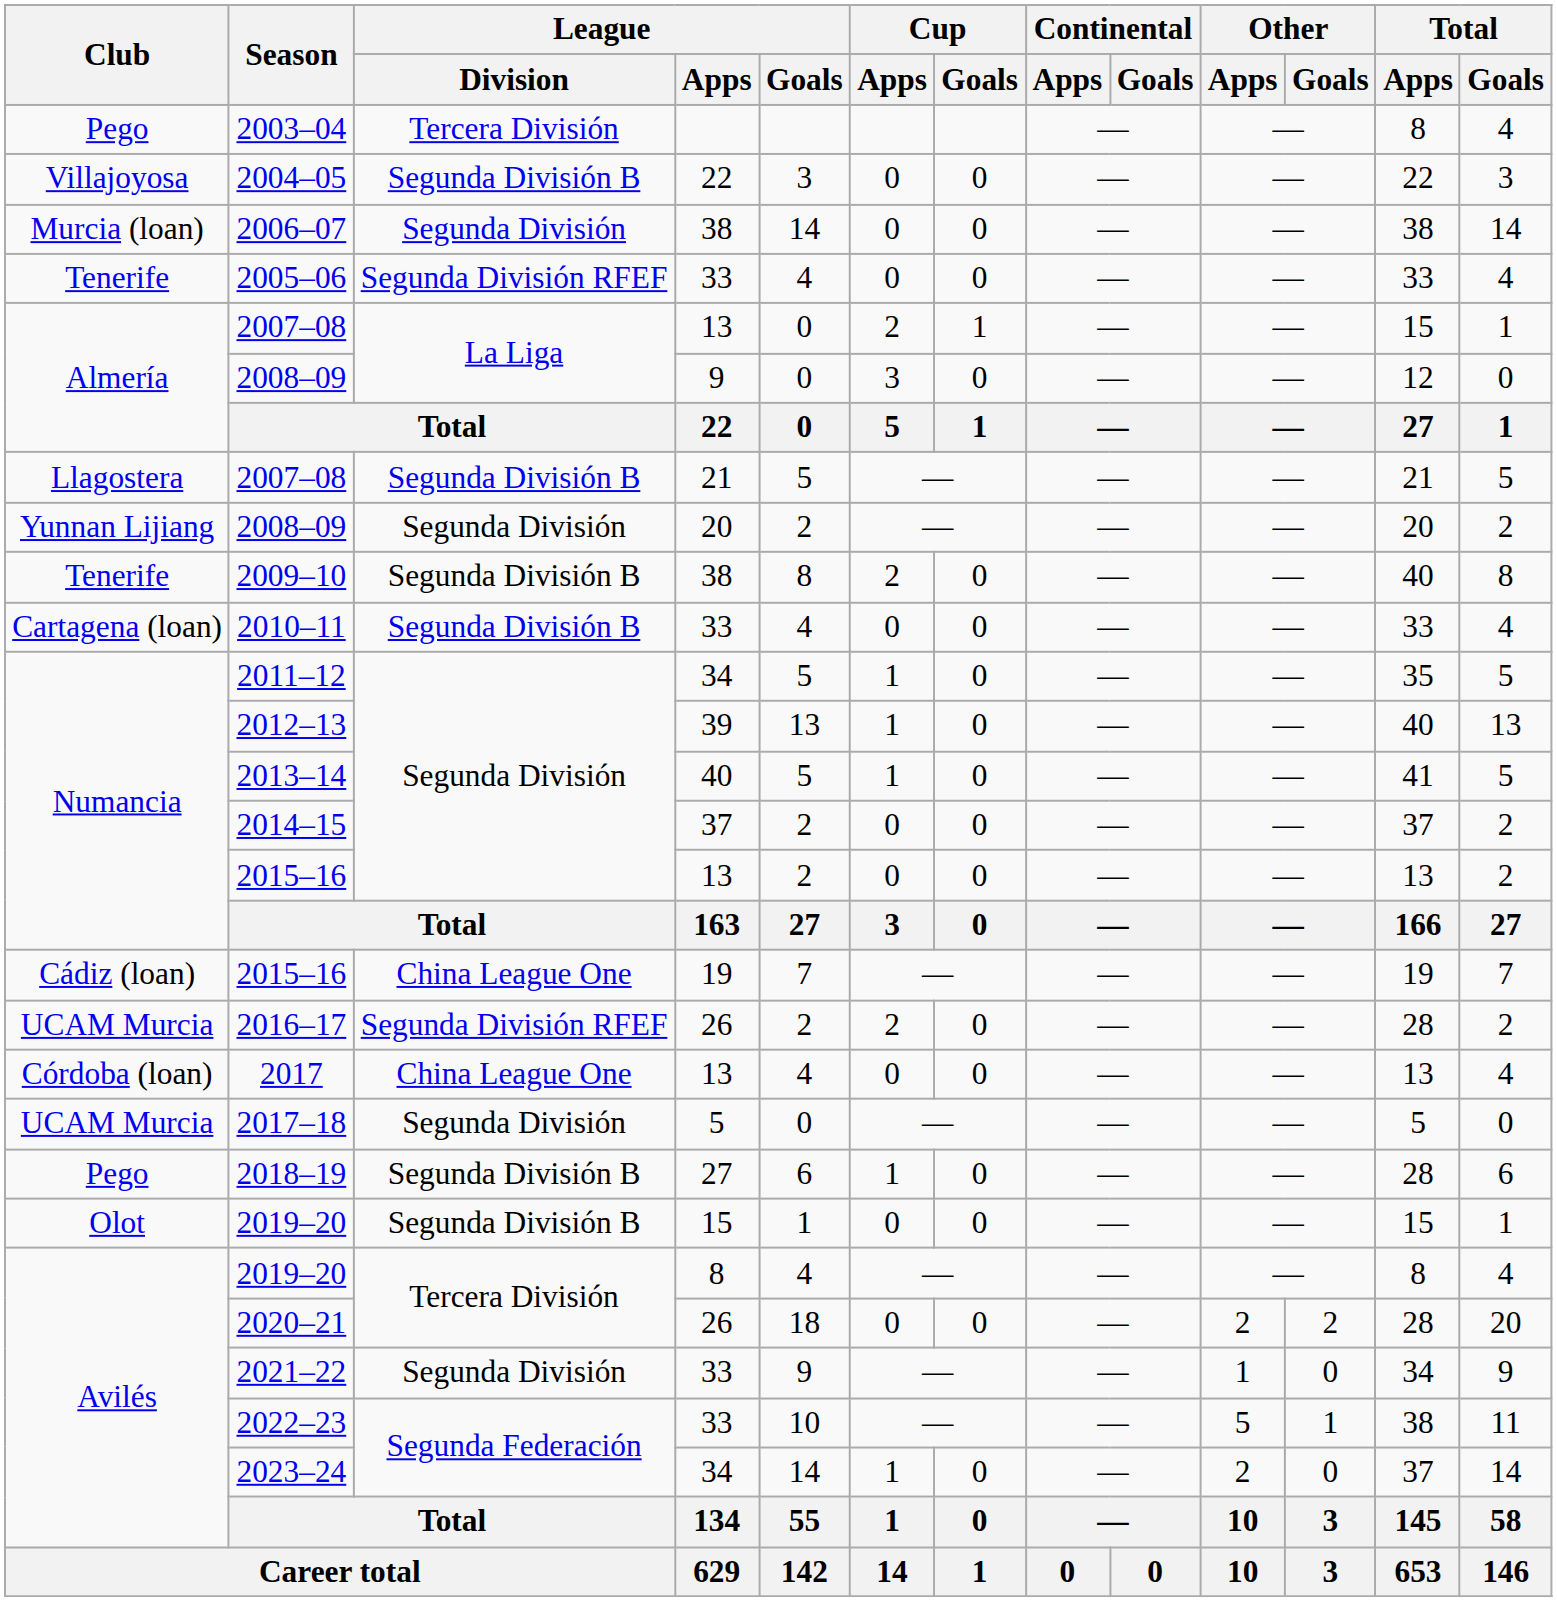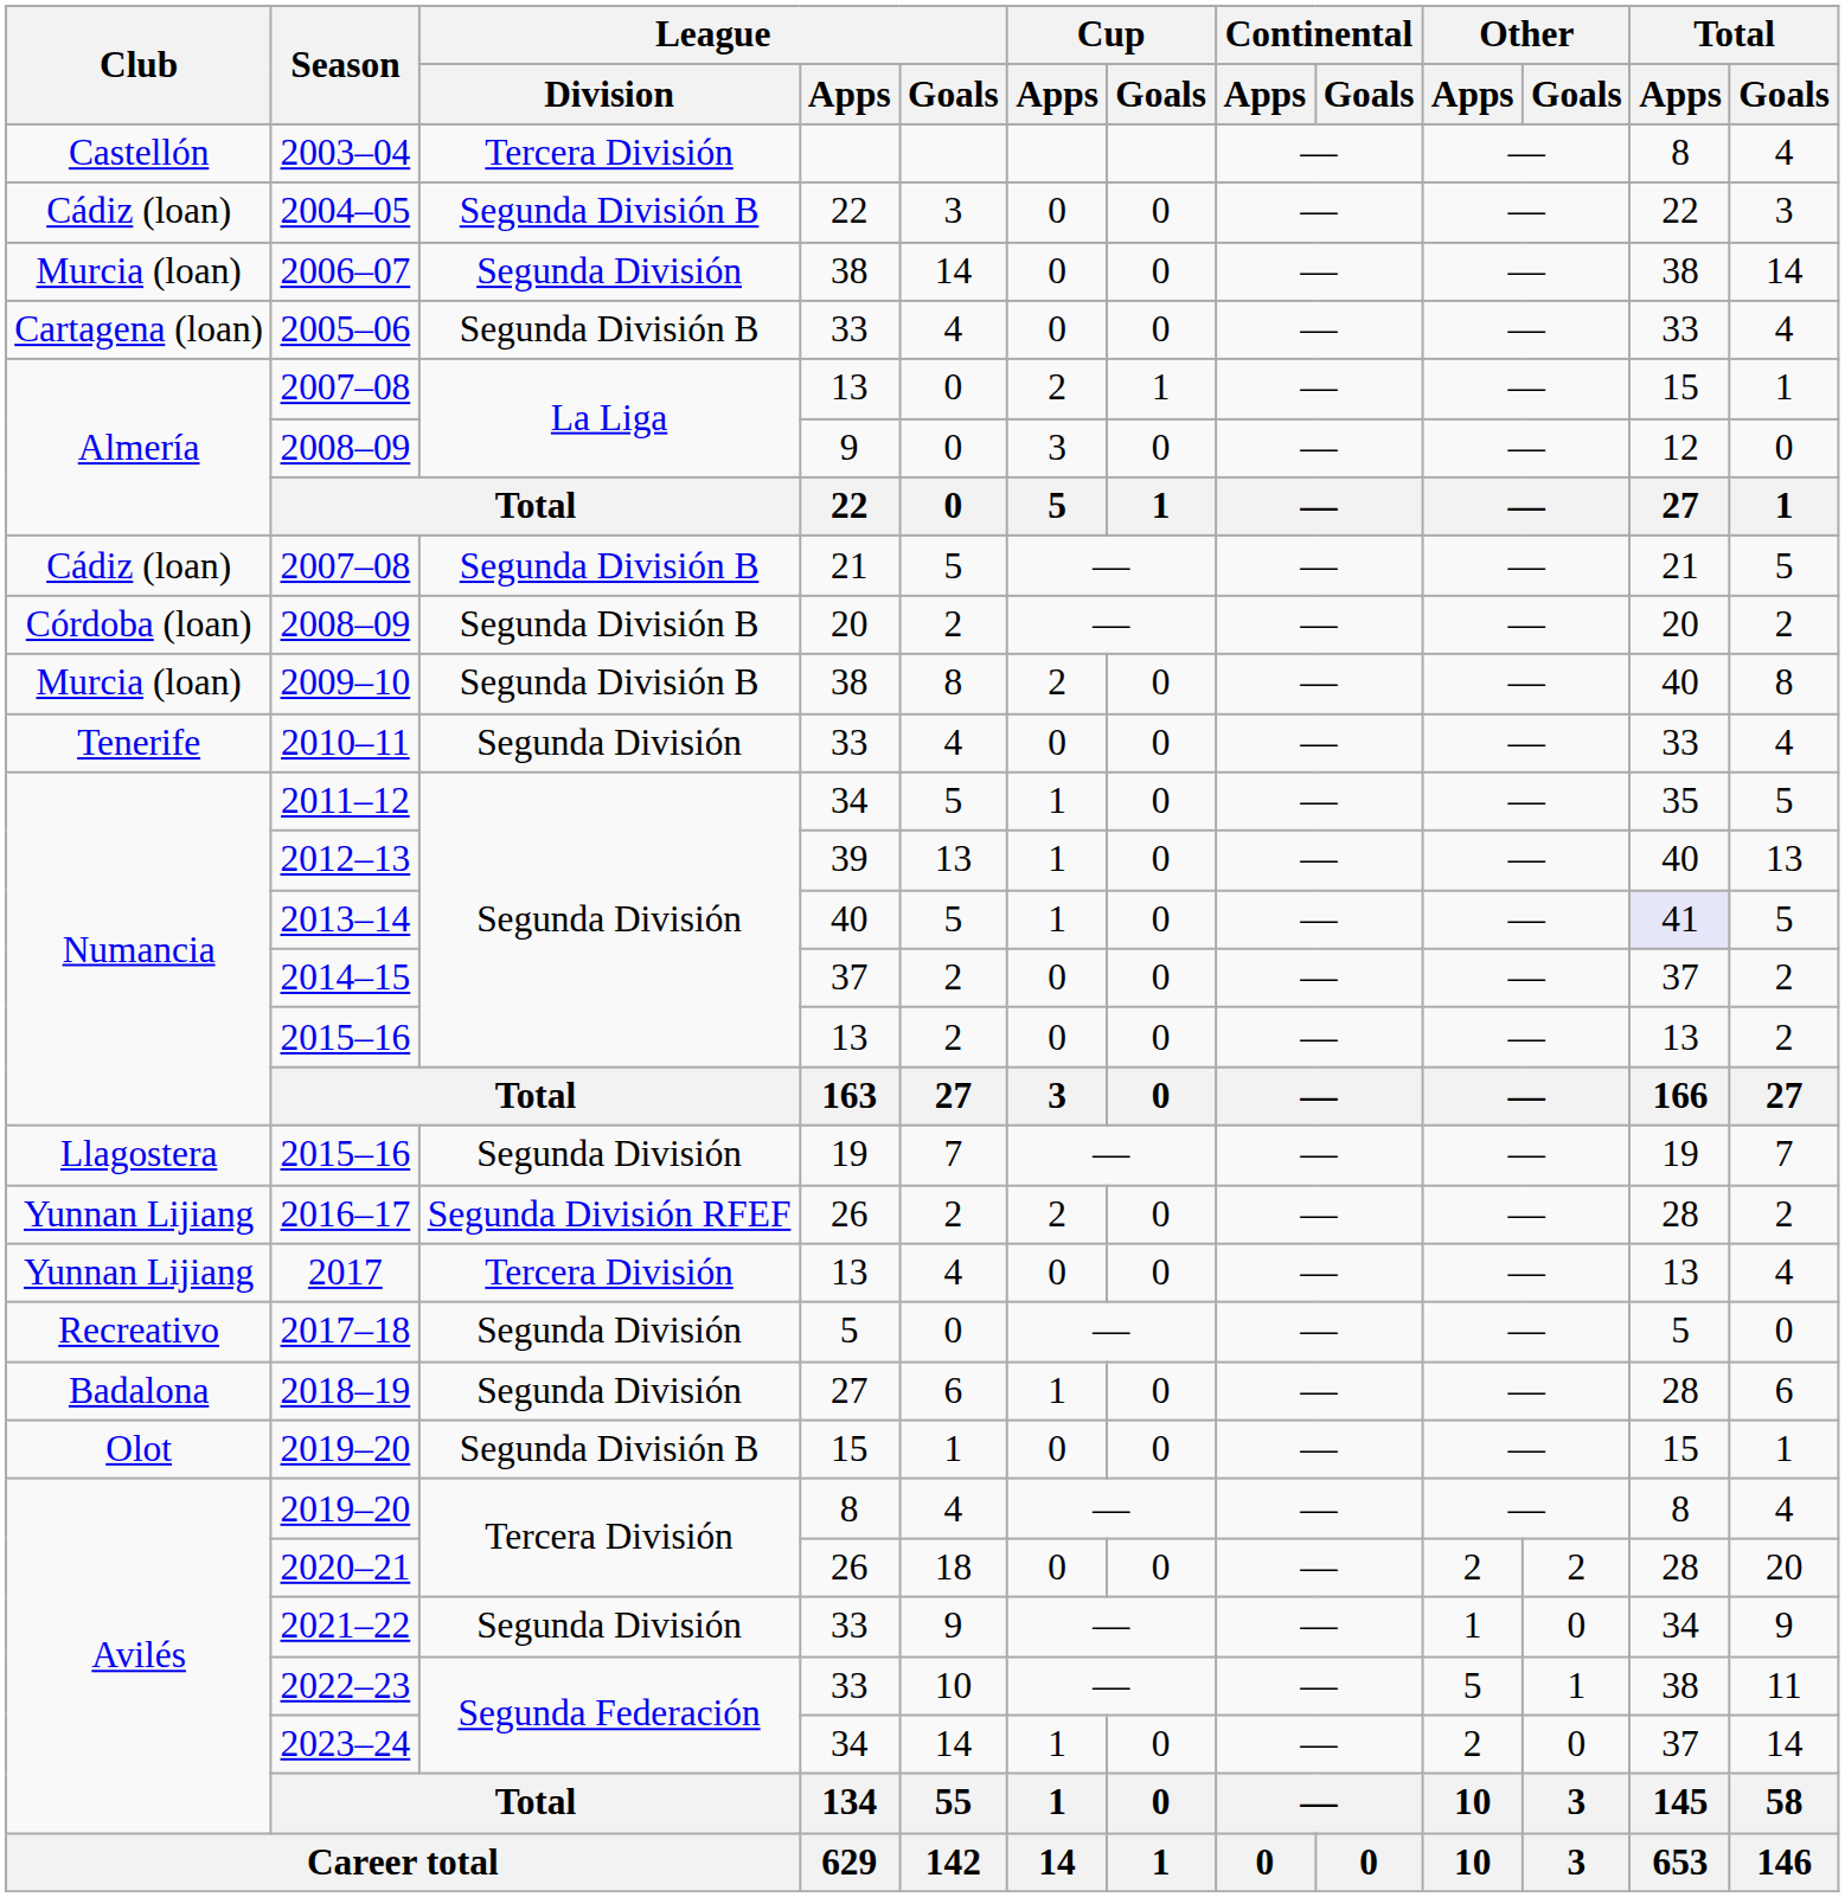 <table class="wikitable" style="text-align: center">
 <tr>
 <th rowspan="2">Club</th>
 <th rowspan="2">Season</th>
 <th colspan="3">League</th>
 <th colspan="2">Cup</th>
 <th colspan="2">Continental</th>
 <th colspan="2">Other</th>
 <th colspan="2">Total</th>
 </tr>
 <tr>
 <th>Division</th>
 <th>Apps</th>
 <th>Goals</th>
 <th>Apps</th>
 <th>Goals</th>
 <th>Apps</th>
 <th>Goals</th>
 <th>Apps</th>
 <th>Goals</th>
 <th>Apps</th>
 <th>Goals</th>
 </tr>
 <tr>
-<td><a href='#'>Pego</a></td>
+<td><a href='#'>Castellón</a></td>
 <td><a href='#'>2003–04</a></td>
 <td><a href='#'>Tercera División</a></td>
 <td></td>
 <td></td>
 <td></td>
 <td></td>
 <td colspan="2">—</td>
 <td colspan="2">—</td>
 <td>8</td>
 <td>4</td>
 </tr>
 <tr>
-<td><a href='#'>Villajoyosa</a></td>
+<td><a href='#'>Cádiz</a> (loan)</td>
 <td><a href='#'>2004–05</a></td>
 <td><a href='#'>Segunda División B</a></td>
 <td>22</td>
 <td>3</td>
 <td>0</td>
 <td>0</td>
 <td colspan="2">—</td>
 <td colspan="2">—</td>
 <td>22</td>
 <td>3</td>
 </tr>
 <tr>
 <td><a href='#'>Murcia</a> (loan)</td>
 <td><a href='#'>2006–07</a></td>
 <td><a href='#'>Segunda División</a></td>
 <td>38</td>
 <td>14</td>
 <td>0</td>
 <td>0</td>
 <td colspan="2">—</td>
 <td colspan="2">—</td>
 <td>38</td>
 <td>14</td>
 </tr>
 <tr>
-<td><a href='#'>Tenerife</a></td>
+<td><a href='#'>Cartagena</a> (loan)</td>
 <td><a href='#'>2005–06</a></td>
-<td><a href='#'>Segunda División RFEF</a></td>
+<td>Segunda División B</td>
 <td>33</td>
 <td>4</td>
 <td>0</td>
 <td>0</td>
 <td colspan="2">—</td>
 <td colspan="2">—</td>
 <td>33</td>
 <td>4</td>
 </tr>
 <tr>
 <td rowspan="3"><a href='#'>Almería</a></td>
 <td><a href='#'>2007–08</a></td>
 <td rowspan="2"><a href='#'>La Liga</a></td>
 <td>13</td>
 <td>0</td>
 <td>2</td>
 <td>1</td>
 <td colspan="2">—</td>
 <td colspan="2">—</td>
 <td>15</td>
 <td>1</td>
 </tr>
 <tr>
 <td><a href='#'>2008–09</a></td>
 <td>9</td>
 <td>0</td>
 <td>3</td>
 <td>0</td>
 <td colspan="2">—</td>
 <td colspan="2">—</td>
 <td>12</td>
 <td>0</td>
 </tr>
 <tr>
 <th colspan="2">Total</th>
 <th>22</th>
 <th>0</th>
 <th>5</th>
 <th>1</th>
 <th colspan="2">—</th>
 <th colspan="2">—</th>
 <th>27</th>
 <th>1</th>
 </tr>
 <tr>
-<td><a href='#'>Llagostera</a></td>
+<td><a href='#'>Cádiz</a> (loan)</td>
 <td><a href='#'>2007–08</a></td>
 <td><a href='#'>Segunda División B</a></td>
 <td>21</td>
 <td>5</td>
 <td colspan="2">—</td>
 <td colspan="2">—</td>
 <td colspan="2">—</td>
 <td>21</td>
 <td>5</td>
 </tr>
 <tr>
-<td><a href='#'>Yunnan Lijiang</a></td>
+<td><a href='#'>Córdoba</a> (loan)</td>
 <td><a href='#'>2008–09</a></td>
-<td>Segunda División</td>
+<td>Segunda División B</td>
 <td>20</td>
 <td>2</td>
 <td colspan="2">—</td>
 <td colspan="2">—</td>
 <td colspan="2">—</td>
 <td>20</td>
 <td>2</td>
 </tr>
 <tr>
-<td><a href='#'>Tenerife</a></td>
+<td><a href='#'>Murcia</a> (loan)</td>
 <td><a href='#'>2009–10</a></td>
 <td>Segunda División B</td>
 <td>38</td>
 <td>8</td>
 <td>2</td>
 <td>0</td>
 <td colspan="2">—</td>
 <td colspan="2">—</td>
 <td>40</td>
 <td>8</td>
 </tr>
 <tr>
-<td><a href='#'>Cartagena</a> (loan)</td>
+<td><a href='#'>Tenerife</a></td>
 <td><a href='#'>2010–11</a></td>
-<td><a href='#'>Segunda División B</a></td>
+<td>Segunda División</td>
 <td>33</td>
 <td>4</td>
 <td>0</td>
 <td>0</td>
 <td colspan="2">—</td>
 <td colspan="2">—</td>
 <td>33</td>
 <td>4</td>
 </tr>
 <tr>
 <td rowspan="6"><a href='#'>Numancia</a></td>
 <td><a href='#'>2011–12</a></td>
 <td rowspan="5">Segunda División</td>
 <td>34</td>
 <td>5</td>
 <td>1</td>
 <td>0</td>
 <td colspan="2">—</td>
 <td colspan="2">—</td>
 <td>35</td>
 <td>5</td>
 </tr>
 <tr>
 <td><a href='#'>2012–13</a></td>
 <td>39</td>
 <td>13</td>
 <td>1</td>
 <td>0</td>
 <td colspan="2">—</td>
 <td colspan="2">—</td>
 <td>40</td>
 <td>13</td>
 </tr>
 <tr>
 <td><a href='#'>2013–14</a></td>
 <td>40</td>
 <td>5</td>
 <td>1</td>
 <td>0</td>
 <td colspan="2">—</td>
 <td colspan="2">—</td>
-<td>41</td>
+<td style="background: lavender;">41</td>
 <td>5</td>
 </tr>
 <tr>
 <td><a href='#'>2014–15</a></td>
 <td>37</td>
 <td>2</td>
 <td>0</td>
 <td>0</td>
 <td colspan="2">—</td>
 <td colspan="2">—</td>
 <td>37</td>
 <td>2</td>
 </tr>
 <tr>
 <td><a href='#'>2015–16</a></td>
 <td>13</td>
 <td>2</td>
 <td>0</td>
 <td>0</td>
 <td colspan="2">—</td>
 <td colspan="2">—</td>
 <td>13</td>
 <td>2</td>
 </tr>
 <tr>
 <th colspan="2">Total</th>
 <th>163</th>
 <th>27</th>
 <th>3</th>
 <th>0</th>
 <th colspan="2">—</th>
 <th colspan="2">—</th>
 <th>166</th>
 <th>27</th>
 </tr>
 <tr>
-<td><a href='#'>Cádiz</a> (loan)</td>
+<td><a href='#'>Llagostera</a></td>
 <td><a href='#'>2015–16</a></td>
-<td><a href='#'>China League One</a></td>
+<td>Segunda División</td>
 <td>19</td>
 <td>7</td>
 <td colspan="2">—</td>
 <td colspan="2">—</td>
 <td colspan="2">—</td>
 <td>19</td>
 <td>7</td>
 </tr>
 <tr>
-<td><a href='#'>UCAM Murcia</a></td>
+<td><a href='#'>Yunnan Lijiang</a></td>
 <td><a href='#'>2016–17</a></td>
 <td><a href='#'>Segunda División RFEF</a></td>
 <td>26</td>
 <td>2</td>
 <td>2</td>
 <td>0</td>
 <td colspan="2">—</td>
 <td colspan="2">—</td>
 <td>28</td>
 <td>2</td>
 </tr>
 <tr>
-<td><a href='#'>Córdoba</a> (loan)</td>
+<td><a href='#'>Yunnan Lijiang</a></td>
 <td><a href='#'>2017</a></td>
-<td><a href='#'>China League One</a></td>
+<td><a href='#'>Tercera División</a></td>
 <td>13</td>
 <td>4</td>
 <td>0</td>
 <td>0</td>
 <td colspan="2">—</td>
 <td colspan="2">—</td>
 <td>13</td>
 <td>4</td>
 </tr>
 <tr>
-<td><a href='#'>UCAM Murcia</a></td>
+<td><a href='#'>Recreativo</a></td>
 <td><a href='#'>2017–18</a></td>
 <td>Segunda División</td>
 <td>5</td>
 <td>0</td>
 <td colspan="2">—</td>
 <td colspan="2">—</td>
 <td colspan="2">—</td>
 <td>5</td>
 <td>0</td>
 </tr>
 <tr>
-<td><a href='#'>Pego</a></td>
+<td><a href='#'>Badalona</a></td>
 <td><a href='#'>2018–19</a></td>
-<td>Segunda División B</td>
+<td>Segunda División</td>
 <td>27</td>
 <td>6</td>
 <td>1</td>
 <td>0</td>
 <td colspan="2">—</td>
 <td colspan="2">—</td>
 <td>28</td>
 <td>6</td>
 </tr>
 <tr>
 <td><a href='#'>Olot</a></td>
 <td><a href='#'>2019–20</a></td>
 <td>Segunda División B</td>
 <td>15</td>
 <td>1</td>
 <td>0</td>
 <td>0</td>
 <td colspan="2">—</td>
 <td colspan="2">—</td>
 <td>15</td>
 <td>1</td>
 </tr>
 <tr>
 <td rowspan="6"><a href='#'>Avilés</a></td>
 <td><a href='#'>2019–20</a></td>
 <td rowspan="2">Tercera División</td>
 <td>8</td>
 <td>4</td>
 <td colspan="2">—</td>
 <td colspan="2">—</td>
 <td colspan="2">—</td>
 <td>8</td>
 <td>4</td>
 </tr>
 <tr>
 <td><a href='#'>2020–21</a></td>
 <td>26</td>
 <td>18</td>
 <td>0</td>
 <td>0</td>
 <td colspan="2">—</td>
 <td>2</td>
 <td>2</td>
 <td>28</td>
 <td>20</td>
 </tr>
 <tr>
 <td><a href='#'>2021–22</a></td>
 <td>Segunda División</td>
 <td>33</td>
 <td>9</td>
 <td colspan="2">—</td>
 <td colspan="2">—</td>
 <td>1</td>
 <td>0</td>
 <td>34</td>
 <td>9</td>
 </tr>
 <tr>
 <td><a href='#'>2022–23</a></td>
 <td rowspan="2"><a href='#'>Segunda Federación</a></td>
 <td>33</td>
 <td>10</td>
 <td colspan="2">—</td>
 <td colspan="2">—</td>
 <td>5</td>
 <td>1</td>
 <td>38</td>
 <td>11</td>
 </tr>
 <tr>
 <td><a href='#'>2023–24</a></td>
 <td>34</td>
 <td>14</td>
 <td>1</td>
 <td>0</td>
 <td colspan="2">—</td>
 <td>2</td>
 <td>0</td>
 <td>37</td>
 <td>14</td>
 </tr>
 <tr>
 <th colspan="2">Total</th>
 <th>134</th>
 <th>55</th>
 <th>1</th>
 <th>0</th>
 <th colspan="2">—</th>
 <th>10</th>
 <th>3</th>
 <th>145</th>
 <th>58</th>
 </tr>
 <tr>
 <th colspan="3">Career total</th>
 <th>629</th>
 <th>142</th>
 <th>14</th>
 <th>1</th>
 <th>0</th>
 <th>0</th>
 <th>10</th>
 <th>3</th>
 <th>653</th>
 <th>146</th>
 </tr>
 <tr>
 </tr>
 </table>
